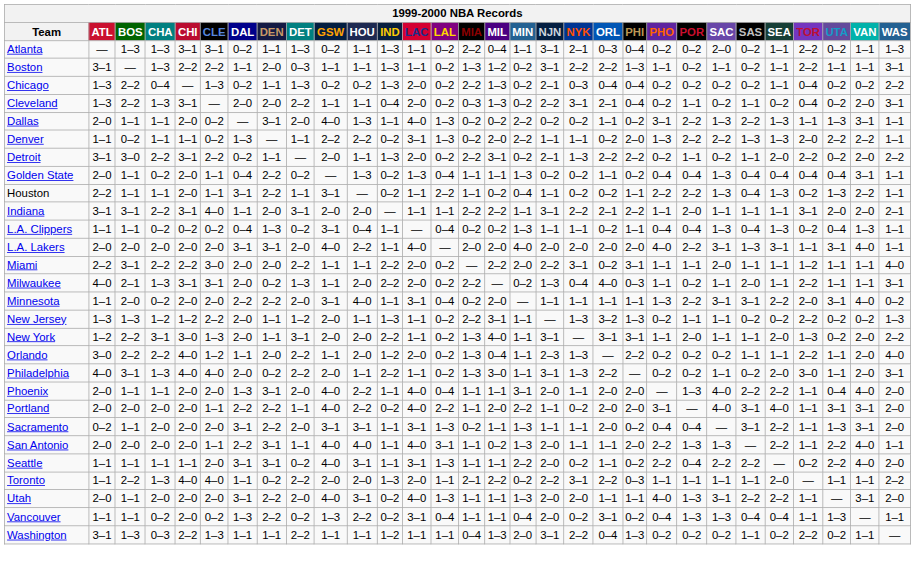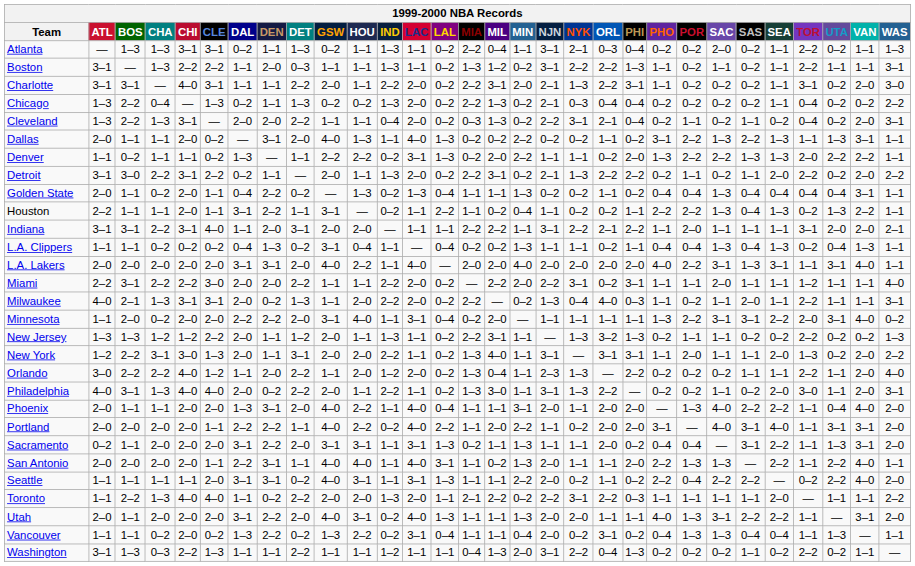 <table class="wikitable" style="font-size:90%; text-align:center;">
 <tr>
 <th colspan=30>1999-2000 NBA Records</th>
 </tr>
 <tr>
 <th width=100>Team</th>
 <th style="background:#CA102F;color:#FFFFFF;width=35">ATL</th>
 <th style="background:#006400;color:#FFFFFF;width=35">BOS</th>
 <th style="background:#008080;color:#FFFFFF;width=35">CHA</th>
 <th style="background:#BA0C2F;color:#FFFFFF;width=35">CHI</th>
 <th style="background:#000000;color:#5787DC;width=35">CLE</th>
 <th style="background:#00008B;color:#FFFFFF;width=35">DAL</th>
 <th style="background:#141A44;color:#C69966;width=35">DEN</th>
 <th style="background:#008080;color:#FFFFFF;width=35">DET</th>
 <th style="background:#031E41;color:#FEA302;width=35">GSW</th>
 <th style="background:#1D2951;color:#FFFFFF;width=35">HOU</th>
 <th style="background:#081F3F;color:#FDCC04;width=35">IND</th>
 <th style="background:#D40032;color:#1A2E8B;width=35">LAC</th>
 <th style="background:#800080;color:#FFD700;width=35">LAL</th>
 <th style="background:#000000;color:#8B0000;width=35">MIA</th>
 <th style="background:#4B0082;color:#FFFFFF;width=35">MIL</th>
 <th style="background:#236192;color:#FFFFFF;width=35">MIN</th>
 <th style="background:#031E41;color:#CED5DD;width=35">NJN</th>
 <th style="background:#003593;color:#FF4F03;width=35">NYK</th>
 <th style="background:#0056B5;color:#FFFFFF;width=35">ORL</th>
 <th style="background:#000000;color:#BB9754;width=35">PHI</th>
 <th style="background:#5F24A0;color:#FF6303;width=35">PHO</th>
 <th style="background:#000000;color:#C90F2E;width=35">POR</th>
 <th style="background:#6846A8;color:#FFFFFF;width=35">SAC</th>
 <th style="background:#000000;color:#C0C0C0;width=35">SAS</th>
 <th style="background:#173F36;color:#FFFFFF;width=35">SEA</th>
 <th style="background:#7436BF;color:#BE0F34;width=35">TOR</th>
 <th style="background:#644A9C;color:#149BC7;width=35">UTA</th>
 <th style="background:#00B2AA;color:#FFFFFF;width=35">VAN</th>
 <th style="background:#236192;color:#FFFFFF;width=35">WAS</th>
 </tr>
 <tr>
 <td style="text-align:left;"><a href='#'>Atlanta</a></td>
 <td>—</td>
 <td>1–3</td>
 <td>1–3</td>
 <td>3–1</td>
 <td>3–1</td>
 <td>0–2</td>
 <td>1–1</td>
 <td>1–3</td>
 <td>0–2</td>
 <td>1–1</td>
 <td>1–3</td>
 <td>1–1</td>
 <td>0–2</td>
 <td>2–2</td>
 <td>0–4</td>
 <td>1–1</td>
 <td>3–1</td>
 <td>2–1</td>
 <td>0–3</td>
 <td>0–4</td>
 <td>0–2</td>
 <td>0–2</td>
 <td>2–0</td>
 <td>0–2</td>
 <td>1–1</td>
 <td>2–2</td>
 <td>0–2</td>
 <td>1–1</td>
 <td>1–3</td>
 </tr>
 <tr>
 <td style="text-align:left;"><a href='#'>Boston</a></td>
 <td>3–1</td>
 <td>—</td>
 <td>1–3</td>
 <td>2–2</td>
 <td>2–2</td>
 <td>1–1</td>
 <td>2–0</td>
 <td>0–3</td>
 <td>1–1</td>
 <td>1–1</td>
 <td>1–3</td>
 <td>1–1</td>
 <td>0–2</td>
 <td>1–3</td>
 <td>1–2</td>
 <td>0–2</td>
 <td>3–1</td>
 <td>2–2</td>
 <td>2–2</td>
 <td>1–3</td>
 <td>1–1</td>
 <td>0–2</td>
 <td>1–1</td>
 <td>0–2</td>
 <td>1–1</td>
 <td>2–2</td>
 <td>1–1</td>
 <td>1–1</td>
 <td>3–1</td>
+</tr>
+<tr>
+<td style="text-align:left;"><a href='#'>Charlotte</a></td>
+<td>3–1</td>
+<td>3–1</td>
+<td>—</td>
+<td>4–0</td>
+<td>3–1</td>
+<td>1–1</td>
+<td>1–1</td>
+<td>2–2</td>
+<td>2–0</td>
+<td>1–1</td>
+<td>2–2</td>
+<td>2–0</td>
+<td>0–2</td>
+<td>2–2</td>
+<td>3–1</td>
+<td>2–0</td>
+<td>2–1</td>
+<td>1–3</td>
+<td>2–2</td>
+<td>3–1</td>
+<td>1–1</td>
+<td>0–2</td>
+<td>0–2</td>
+<td>0–2</td>
+<td>1–1</td>
+<td>3–1</td>
+<td>0–2</td>
+<td>2–0</td>
+<td>3–0</td>
 </tr>
 <tr>
 <td style="text-align:left;"><a href='#'>Chicago</a></td>
 <td>1–3</td>
 <td>2–2</td>
 <td>0–4</td>
 <td>—</td>
 <td>1–3</td>
 <td>0–2</td>
 <td>1–1</td>
 <td>1–3</td>
 <td>0–2</td>
 <td>0–2</td>
 <td>1–3</td>
 <td>2–0</td>
 <td>0–2</td>
 <td>2–2</td>
 <td>1–3</td>
 <td>0–2</td>
 <td>2–1</td>
 <td>0–3</td>
 <td>0–4</td>
 <td>0–4</td>
 <td>0–2</td>
 <td>0–2</td>
 <td>0–2</td>
 <td>0–2</td>
 <td>1–1</td>
 <td>0–4</td>
 <td>0–2</td>
 <td>0–2</td>
 <td>2–2</td>
 </tr>
 <tr>
 <td style="text-align:left;"><a href='#'>Cleveland</a></td>
 <td>1–3</td>
 <td>2–2</td>
 <td>1–3</td>
 <td>3–1</td>
 <td>—</td>
 <td>2–0</td>
 <td>2–0</td>
 <td>2–2</td>
 <td>1–1</td>
 <td>1–1</td>
 <td>0–4</td>
 <td>2–0</td>
 <td>0–2</td>
 <td>0–3</td>
 <td>1–3</td>
 <td>0–2</td>
 <td>2–2</td>
 <td>3–1</td>
 <td>2–1</td>
 <td>0–4</td>
 <td>0–2</td>
 <td>1–1</td>
 <td>0–2</td>
 <td>1–1</td>
 <td>0–2</td>
 <td>0–4</td>
 <td>0–2</td>
 <td>2–0</td>
 <td>3–1</td>
 </tr>
 <tr>
 <td style="text-align:left;"><a href='#'>Dallas</a></td>
 <td>2–0</td>
 <td>1–1</td>
 <td>1–1</td>
 <td>2–0</td>
 <td>0–2</td>
 <td>—</td>
 <td>3–1</td>
 <td>2–0</td>
 <td>4–0</td>
 <td>1–3</td>
 <td>1–1</td>
 <td>4–0</td>
 <td>1–3</td>
 <td>0–2</td>
 <td>0–2</td>
 <td>2–2</td>
 <td>0–2</td>
 <td>0–2</td>
 <td>1–1</td>
 <td>0–2</td>
 <td>3–1</td>
 <td>2–2</td>
 <td>1–3</td>
 <td>2–2</td>
 <td>1–3</td>
 <td>1–1</td>
 <td>1–3</td>
 <td>3–1</td>
 <td>1–1</td>
 </tr>
 <tr>
 <td style="text-align:left;"><a href='#'>Denver</a></td>
 <td>1–1</td>
 <td>0–2</td>
 <td>1–1</td>
 <td>1–1</td>
 <td>0–2</td>
 <td>1–3</td>
 <td>—</td>
 <td>1–1</td>
 <td>2–2</td>
 <td>2–2</td>
 <td>0–2</td>
 <td>3–1</td>
 <td>1–3</td>
 <td>0–2</td>
 <td>2–0</td>
 <td>2–2</td>
 <td>1–1</td>
 <td>1–1</td>
 <td>0–2</td>
 <td>2–0</td>
 <td>1–3</td>
 <td>2–2</td>
 <td>2–2</td>
 <td>1–3</td>
 <td>1–3</td>
 <td>2–0</td>
 <td>2–2</td>
 <td>2–2</td>
 <td>1–1</td>
 </tr>
 <tr>
 <td style="text-align:left;"><a href='#'>Detroit</a></td>
 <td>3–1</td>
 <td>3–0</td>
 <td>2–2</td>
 <td>3–1</td>
 <td>2–2</td>
 <td>0–2</td>
 <td>1–1</td>
 <td>—</td>
 <td>2–0</td>
 <td>1–1</td>
 <td>1–3</td>
 <td>2–0</td>
 <td>0–2</td>
 <td>2–2</td>
 <td>3–1</td>
 <td>0–2</td>
 <td>2–1</td>
 <td>1–3</td>
 <td>2–2</td>
 <td>2–2</td>
 <td>0–2</td>
 <td>1–1</td>
 <td>0–2</td>
 <td>1–1</td>
 <td>2–0</td>
 <td>2–2</td>
 <td>0–2</td>
 <td>2–0</td>
 <td>2–2</td>
 </tr>
 <tr>
 <td style="text-align:left;"><a href='#'>Golden State</a></td>
 <td>2–0</td>
 <td>1–1</td>
 <td>0–2</td>
 <td>2–0</td>
 <td>1–1</td>
 <td>0–4</td>
 <td>2–2</td>
 <td>0–2</td>
 <td>—</td>
 <td>1–3</td>
 <td>0–2</td>
 <td>1–3</td>
 <td>0–4</td>
 <td>1–1</td>
 <td>1–1</td>
 <td>1–3</td>
 <td>0–2</td>
 <td>0–2</td>
 <td>1–1</td>
 <td>0–2</td>
 <td>0–4</td>
 <td>0–4</td>
 <td>1–3</td>
 <td>0–4</td>
 <td>0–4</td>
 <td>0–4</td>
 <td>0–4</td>
 <td>3–1</td>
 <td>1–1</td>
 </tr>
 <tr>
 <td style="text-align:left;">Houston</td>
 <td>2–2</td>
 <td>1–1</td>
 <td>1–1</td>
 <td>2–0</td>
 <td>1–1</td>
 <td>3–1</td>
 <td>2–2</td>
 <td>1–1</td>
 <td>3–1</td>
 <td>—</td>
 <td>0–2</td>
 <td>1–1</td>
 <td>2–2</td>
 <td>1–1</td>
 <td>0–2</td>
 <td>0–4</td>
 <td>1–1</td>
 <td>0–2</td>
 <td>0–2</td>
 <td>1–1</td>
 <td>2–2</td>
 <td>2–2</td>
 <td>1–3</td>
 <td>0–4</td>
 <td>1–3</td>
 <td>0–2</td>
 <td>1–3</td>
 <td>2–2</td>
 <td>1–1</td>
 </tr>
 <tr>
 <td style="text-align:left;"><a href='#'>Indiana</a></td>
 <td>3–1</td>
 <td>3–1</td>
 <td>2–2</td>
 <td>3–1</td>
 <td>4–0</td>
 <td>1–1</td>
 <td>2–0</td>
 <td>3–1</td>
 <td>2–0</td>
 <td>2–0</td>
 <td>—</td>
 <td>1–1</td>
 <td>1–1</td>
 <td>2–2</td>
 <td>2–2</td>
 <td>1–1</td>
 <td>3–1</td>
 <td>2–2</td>
 <td>2–1</td>
 <td>2–2</td>
 <td>1–1</td>
 <td>2–0</td>
 <td>1–1</td>
 <td>1–1</td>
 <td>1–1</td>
 <td>3–1</td>
 <td>2–0</td>
 <td>2–0</td>
 <td>2–1</td>
 </tr>
 <tr>
 <td style="text-align:left;"><a href='#'>L.A. Clippers</a></td>
 <td>1–1</td>
 <td>1–1</td>
 <td>0–2</td>
 <td>0–2</td>
 <td>0–2</td>
 <td>0–4</td>
 <td>1–3</td>
 <td>0–2</td>
 <td>3–1</td>
 <td>0–4</td>
 <td>1–1</td>
 <td>—</td>
 <td>0–4</td>
 <td>0–2</td>
 <td>0–2</td>
 <td>1–3</td>
 <td>1–1</td>
 <td>1–1</td>
 <td>0–2</td>
 <td>1–1</td>
 <td>0–4</td>
 <td>0–4</td>
 <td>1–3</td>
 <td>0–4</td>
 <td>1–3</td>
 <td>0–2</td>
 <td>0–4</td>
 <td>1–3</td>
 <td>1–1</td>
 </tr>
 <tr>
 <td style="text-align:left;"><a href='#'>L.A. Lakers</a></td>
 <td>2–0</td>
 <td>2–0</td>
 <td>2–0</td>
 <td>2–0</td>
 <td>2–0</td>
 <td>3–1</td>
 <td>3–1</td>
 <td>2–0</td>
 <td>4–0</td>
 <td>2–2</td>
 <td>1–1</td>
 <td>4–0</td>
 <td>—</td>
 <td>2–0</td>
 <td>2–0</td>
 <td>4–0</td>
 <td>2–0</td>
 <td>2–0</td>
 <td>2–0</td>
 <td>2–0</td>
 <td>4–0</td>
 <td>2–2</td>
 <td>3–1</td>
 <td>1–3</td>
 <td>3–1</td>
 <td>1–1</td>
 <td>3–1</td>
 <td>4–0</td>
 <td>1–1</td>
 </tr>
 <tr>
 <td style="text-align:left;"><a href='#'>Miami</a></td>
 <td>2–2</td>
 <td>3–1</td>
 <td>2–2</td>
 <td>2–2</td>
 <td>3–0</td>
 <td>2–0</td>
 <td>2–0</td>
 <td>2–2</td>
 <td>1–1</td>
 <td>1–1</td>
 <td>2–2</td>
 <td>2–0</td>
 <td>0–2</td>
 <td>—</td>
 <td>2–2</td>
 <td>2–0</td>
 <td>2–2</td>
 <td>3–1</td>
 <td>0–2</td>
 <td>3–1</td>
 <td>1–1</td>
 <td>1–1</td>
 <td>2–0</td>
 <td>1–1</td>
 <td>1–1</td>
 <td>1–2</td>
 <td>1–1</td>
 <td>1–1</td>
 <td>4–0</td>
 </tr>
 <tr>
 <td style="text-align:left;"><a href='#'>Milwaukee</a></td>
 <td>4–0</td>
 <td>2–1</td>
 <td>1–3</td>
 <td>3–1</td>
 <td>3–1</td>
 <td>2–0</td>
 <td>0–2</td>
 <td>1–3</td>
 <td>1–1</td>
 <td>2–0</td>
 <td>2–2</td>
 <td>2–0</td>
 <td>0–2</td>
 <td>2–2</td>
 <td>—</td>
 <td>0–2</td>
 <td>1–3</td>
 <td>0–4</td>
 <td>4–0</td>
 <td>0–3</td>
 <td>1–1</td>
 <td>0–2</td>
 <td>1–1</td>
 <td>2–0</td>
 <td>1–1</td>
 <td>2–2</td>
 <td>1–1</td>
 <td>1–1</td>
 <td>3–1</td>
 </tr>
 <tr>
 <td style="text-align:left;"><a href='#'>Minnesota</a></td>
 <td>1–1</td>
 <td>2–0</td>
 <td>0–2</td>
 <td>2–0</td>
 <td>2–0</td>
 <td>2–2</td>
 <td>2–2</td>
 <td>2–0</td>
 <td>3–1</td>
 <td>4–0</td>
 <td>1–1</td>
 <td>3–1</td>
 <td>0–4</td>
 <td>0–2</td>
 <td>2–0</td>
 <td>—</td>
 <td>1–1</td>
 <td>1–1</td>
 <td>1–1</td>
 <td>1–1</td>
 <td>1–3</td>
 <td>2–2</td>
 <td>3–1</td>
 <td>3–1</td>
 <td>2–2</td>
 <td>2–0</td>
 <td>3–1</td>
 <td>4–0</td>
 <td>0–2</td>
 </tr>
 <tr>
 <td style="text-align:left;"><a href='#'>New Jersey</a></td>
 <td>1–3</td>
 <td>1–3</td>
 <td>1–2</td>
 <td>1–2</td>
 <td>2–2</td>
 <td>2–0</td>
 <td>1–1</td>
 <td>1–2</td>
 <td>2–0</td>
 <td>1–1</td>
 <td>1–3</td>
 <td>1–1</td>
 <td>0–2</td>
 <td>2–2</td>
 <td>3–1</td>
 <td>1–1</td>
 <td>—</td>
 <td>1–3</td>
 <td>3–2</td>
 <td>1–3</td>
 <td>0–2</td>
 <td>1–1</td>
 <td>1–1</td>
 <td>0–2</td>
 <td>0–2</td>
 <td>2–2</td>
 <td>0–2</td>
 <td>0–2</td>
 <td>1–3</td>
 </tr>
 <tr>
 <td style="text-align:left;"><a href='#'>New York</a></td>
 <td>1–2</td>
 <td>2–2</td>
 <td>3–1</td>
 <td>3–0</td>
 <td>1–3</td>
 <td>2–0</td>
 <td>1–1</td>
 <td>3–1</td>
 <td>2–0</td>
 <td>2–0</td>
 <td>2–2</td>
 <td>1–1</td>
 <td>0–2</td>
 <td>1–3</td>
 <td>4–0</td>
 <td>1–1</td>
 <td>3–1</td>
 <td>—</td>
 <td>3–1</td>
 <td>3–1</td>
 <td>1–1</td>
 <td>2–0</td>
 <td>1–1</td>
 <td>1–1</td>
 <td>2–0</td>
 <td>1–3</td>
 <td>0–2</td>
 <td>2–0</td>
 <td>2–2</td>
 </tr>
 <tr>
 <td style="text-align:left;"><a href='#'>Orlando</a></td>
 <td>3–0</td>
 <td>2–2</td>
 <td>2–2</td>
 <td>4–0</td>
 <td>1–2</td>
 <td>1–1</td>
 <td>2–0</td>
 <td>2–2</td>
 <td>1–1</td>
 <td>2–0</td>
 <td>1–2</td>
 <td>2–0</td>
 <td>0–2</td>
 <td>1–3</td>
 <td>0–4</td>
 <td>1–1</td>
 <td>2–3</td>
 <td>1–3</td>
 <td>—</td>
 <td>2–2</td>
 <td>0–2</td>
 <td>0–2</td>
 <td>0–2</td>
 <td>1–1</td>
 <td>1–1</td>
 <td>2–2</td>
 <td>1–1</td>
 <td>2–0</td>
 <td>4–0</td>
 </tr>
 <tr>
 <td style="text-align:left;"><a href='#'>Philadelphia</a></td>
 <td>4–0</td>
 <td>3–1</td>
 <td>1–3</td>
 <td>4–0</td>
 <td>4–0</td>
 <td>2–0</td>
 <td>0–2</td>
 <td>2–2</td>
 <td>2–0</td>
 <td>1–1</td>
 <td>2–2</td>
 <td>1–1</td>
 <td>0–2</td>
 <td>1–3</td>
 <td>3–0</td>
 <td>1–1</td>
 <td>3–1</td>
 <td>1–3</td>
 <td>2–2</td>
 <td>—</td>
 <td>0–2</td>
 <td>0–2</td>
 <td>1–1</td>
 <td>0–2</td>
 <td>2–0</td>
 <td>3–0</td>
 <td>1–1</td>
 <td>2–0</td>
 <td>3–1</td>
 </tr>
 <tr>
 <td style="text-align:left;"><a href='#'>Phoenix</a></td>
 <td>2–0</td>
 <td>1–1</td>
 <td>1–1</td>
 <td>2–0</td>
 <td>2–0</td>
 <td>1–3</td>
 <td>3–1</td>
 <td>2–0</td>
 <td>4–0</td>
 <td>2–2</td>
 <td>1–1</td>
 <td>4–0</td>
 <td>0–4</td>
 <td>1–1</td>
 <td>1–1</td>
 <td>3–1</td>
 <td>2–0</td>
 <td>1–1</td>
 <td>2–0</td>
 <td>2–0</td>
 <td>—</td>
 <td>1–3</td>
 <td>4–0</td>
 <td>2–2</td>
 <td>2–2</td>
 <td>1–1</td>
 <td>0–4</td>
 <td>4–0</td>
 <td>2–0</td>
 </tr>
 <tr>
 <td style="text-align:left;"><a href='#'>Portland</a></td>
 <td>2–0</td>
 <td>2–0</td>
 <td>2–0</td>
 <td>2–0</td>
 <td>1–1</td>
 <td>2–2</td>
 <td>2–2</td>
 <td>1–1</td>
 <td>4–0</td>
 <td>2–2</td>
 <td>0–2</td>
 <td>4–0</td>
 <td>2–2</td>
 <td>1–1</td>
 <td>2–0</td>
 <td>2–2</td>
 <td>1–1</td>
 <td>0–2</td>
 <td>2–0</td>
 <td>2–0</td>
 <td>3–1</td>
 <td>—</td>
 <td>4–0</td>
 <td>3–1</td>
 <td>4–0</td>
 <td>1–1</td>
 <td>3–1</td>
 <td>3–1</td>
 <td>2–0</td>
 </tr>
 <tr>
 <td style="text-align:left;"><a href='#'>Sacramento</a></td>
 <td>0–2</td>
 <td>1–1</td>
 <td>2–0</td>
 <td>2–0</td>
 <td>2–0</td>
 <td>3–1</td>
 <td>2–2</td>
 <td>2–0</td>
 <td>3–1</td>
 <td>3–1</td>
 <td>1–1</td>
 <td>3–1</td>
 <td>1–3</td>
 <td>0–2</td>
 <td>1–1</td>
 <td>1–3</td>
 <td>1–1</td>
 <td>1–1</td>
 <td>2–0</td>
 <td>0–2</td>
 <td>0–4</td>
 <td>0–4</td>
 <td>—</td>
 <td>3–1</td>
 <td>2–2</td>
 <td>1–1</td>
 <td>1–3</td>
 <td>3–1</td>
 <td>2–0</td>
 </tr>
 <tr>
 <td style="text-align:left;"><a href='#'>San Antonio</a></td>
 <td>2–0</td>
 <td>2–0</td>
 <td>2–0</td>
 <td>2–0</td>
 <td>1–1</td>
 <td>2–2</td>
 <td>3–1</td>
 <td>1–1</td>
 <td>4–0</td>
 <td>4–0</td>
 <td>1–1</td>
 <td>4–0</td>
 <td>3–1</td>
 <td>1–1</td>
 <td>0–2</td>
 <td>1–3</td>
 <td>2–0</td>
 <td>1–1</td>
 <td>1–1</td>
 <td>2–0</td>
 <td>2–2</td>
 <td>1–3</td>
 <td>1–3</td>
 <td>—</td>
 <td>2–2</td>
 <td>1–1</td>
 <td>2–2</td>
 <td>4–0</td>
 <td>1–1</td>
 </tr>
 <tr>
 <td style="text-align:left;"><a href='#'>Seattle</a></td>
 <td>1–1</td>
 <td>1–1</td>
 <td>1–1</td>
 <td>1–1</td>
 <td>2–0</td>
 <td>3–1</td>
 <td>3–1</td>
 <td>0–2</td>
 <td>4–0</td>
 <td>3–1</td>
 <td>1–1</td>
 <td>3–1</td>
 <td>1–3</td>
 <td>1–1</td>
 <td>1–1</td>
 <td>2–2</td>
 <td>2–0</td>
 <td>0–2</td>
 <td>1–1</td>
 <td>0–2</td>
 <td>2–2</td>
 <td>0–4</td>
 <td>2–2</td>
 <td>2–2</td>
 <td>—</td>
 <td>0–2</td>
 <td>2–2</td>
 <td>4–0</td>
 <td>2–0</td>
 </tr>
 <tr>
 <td style="text-align:left;"><a href='#'>Toronto</a></td>
 <td>1–1</td>
 <td>2–2</td>
 <td>1–3</td>
 <td>4–0</td>
 <td>4–0</td>
 <td>1–1</td>
 <td>0–2</td>
 <td>2–2</td>
 <td>2–0</td>
 <td>2–0</td>
 <td>1–3</td>
 <td>2–0</td>
 <td>1–1</td>
 <td>2–1</td>
 <td>2–2</td>
 <td>0–2</td>
 <td>2–2</td>
 <td>3–1</td>
 <td>2–2</td>
 <td>0–3</td>
 <td>1–1</td>
 <td>1–1</td>
 <td>1–1</td>
 <td>1–1</td>
 <td>2–0</td>
 <td>—</td>
 <td>1–1</td>
 <td>1–1</td>
 <td>2–2</td>
 </tr>
 <tr>
 <td style="text-align:left;"><a href='#'>Utah</a></td>
 <td>2–0</td>
 <td>1–1</td>
 <td>2–0</td>
 <td>2–0</td>
 <td>2–0</td>
 <td>3–1</td>
 <td>2–2</td>
 <td>2–0</td>
 <td>4–0</td>
 <td>3–1</td>
 <td>0–2</td>
 <td>4–0</td>
 <td>1–3</td>
 <td>1–1</td>
 <td>1–1</td>
 <td>1–3</td>
 <td>2–0</td>
 <td>2–0</td>
 <td>1–1</td>
 <td>1–1</td>
 <td>4–0</td>
 <td>1–3</td>
 <td>3–1</td>
 <td>2–2</td>
 <td>2–2</td>
 <td>1–1</td>
 <td>—</td>
 <td>3–1</td>
 <td>2–0</td>
 </tr>
 <tr>
 <td style="text-align:left;"><a href='#'>Vancouver</a></td>
 <td>1–1</td>
 <td>1–1</td>
 <td>0–2</td>
 <td>2–0</td>
 <td>0–2</td>
 <td>1–3</td>
 <td>2–2</td>
 <td>0–2</td>
 <td>1–3</td>
 <td>2–2</td>
 <td>0–2</td>
 <td>3–1</td>
 <td>0–4</td>
 <td>1–1</td>
 <td>1–1</td>
 <td>0–4</td>
 <td>2–0</td>
 <td>0–2</td>
 <td>3–1</td>
 <td>0–2</td>
 <td>0–4</td>
 <td>1–3</td>
 <td>1–3</td>
 <td>0–4</td>
 <td>0–4</td>
 <td>1–1</td>
 <td>1–3</td>
 <td>—</td>
 <td>1–1</td>
 </tr>
 <tr>
 <td style="text-align:left;"><a href='#'>Washington</a></td>
 <td>3–1</td>
 <td>1–3</td>
 <td>0–3</td>
 <td>2–2</td>
 <td>1–3</td>
 <td>1–1</td>
 <td>1–1</td>
 <td>2–2</td>
 <td>1–1</td>
 <td>1–1</td>
 <td>1–2</td>
 <td>1–1</td>
 <td>1–1</td>
 <td>0–4</td>
 <td>1–3</td>
 <td>2–0</td>
 <td>3–1</td>
 <td>2–2</td>
 <td>0–4</td>
 <td>1–3</td>
 <td>0–2</td>
 <td>0–2</td>
 <td>0–2</td>
 <td>1–1</td>
 <td>0–2</td>
 <td>2–2</td>
 <td>0–2</td>
 <td>1–1</td>
 <td>—</td>
 </tr>
 </table>
